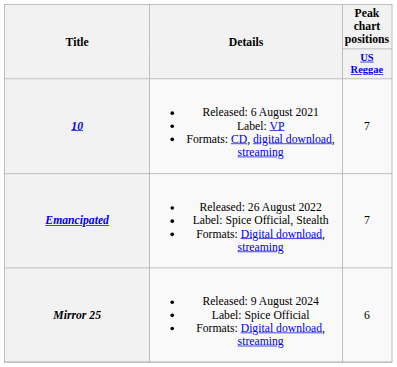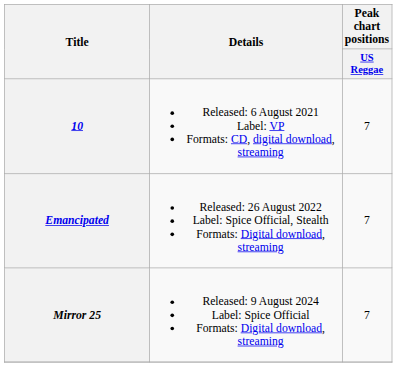 <table class="wikitable plainrowheaders" style="text-align:center;">
 <tr>
 <th scope="col" rowspan="2" style="width:12em;">Title</th>
 <th scope="col" rowspan="2" style="width:16em;">Details</th>
 <th scope="col" colspan="1">Peak chart positions</th>
 </tr>
 <tr>
 <th scope="col" style="width:2.2em;font-size:90%;"><a href='#'>US Reggae</a><br></th>
 </tr>
 <tr>
 <th scope="row"><em><a href='#'>10</a></em></th>
 <td><br><ul><li>Released: 6 August 2021</li><li>Label: <a href='#'>VP</a></li><li>Formats: <a href='#'>CD</a>, <a href='#'>digital download</a>, <a href='#'>streaming</a></li></ul></td>
 <td>7</td>
 </tr>
 <tr>
 <th scope="row"><em><a href='#'>Emancipated</a></em></th>
 <td><br><ul><li>Released: 26 August 2022</li><li>Label: Spice Official, Stealth</li><li>Formats: <a href='#'>Digital download</a>, <a href='#'>streaming</a></li></ul></td>
 <td>7</td>
 </tr>
 <tr>
 <th scope="row"><em>Mirror 25</em></th>
 <td><br><ul><li>Released: 9 August 2024</li><li>Label: Spice Official</li><li>Formats: <a href='#'>Digital download</a>, <a href='#'>streaming</a></li></ul></td>
-<td>6</td>
+<td>7</td>
 </tr>
 <tr>
 </tr>
 </table>
